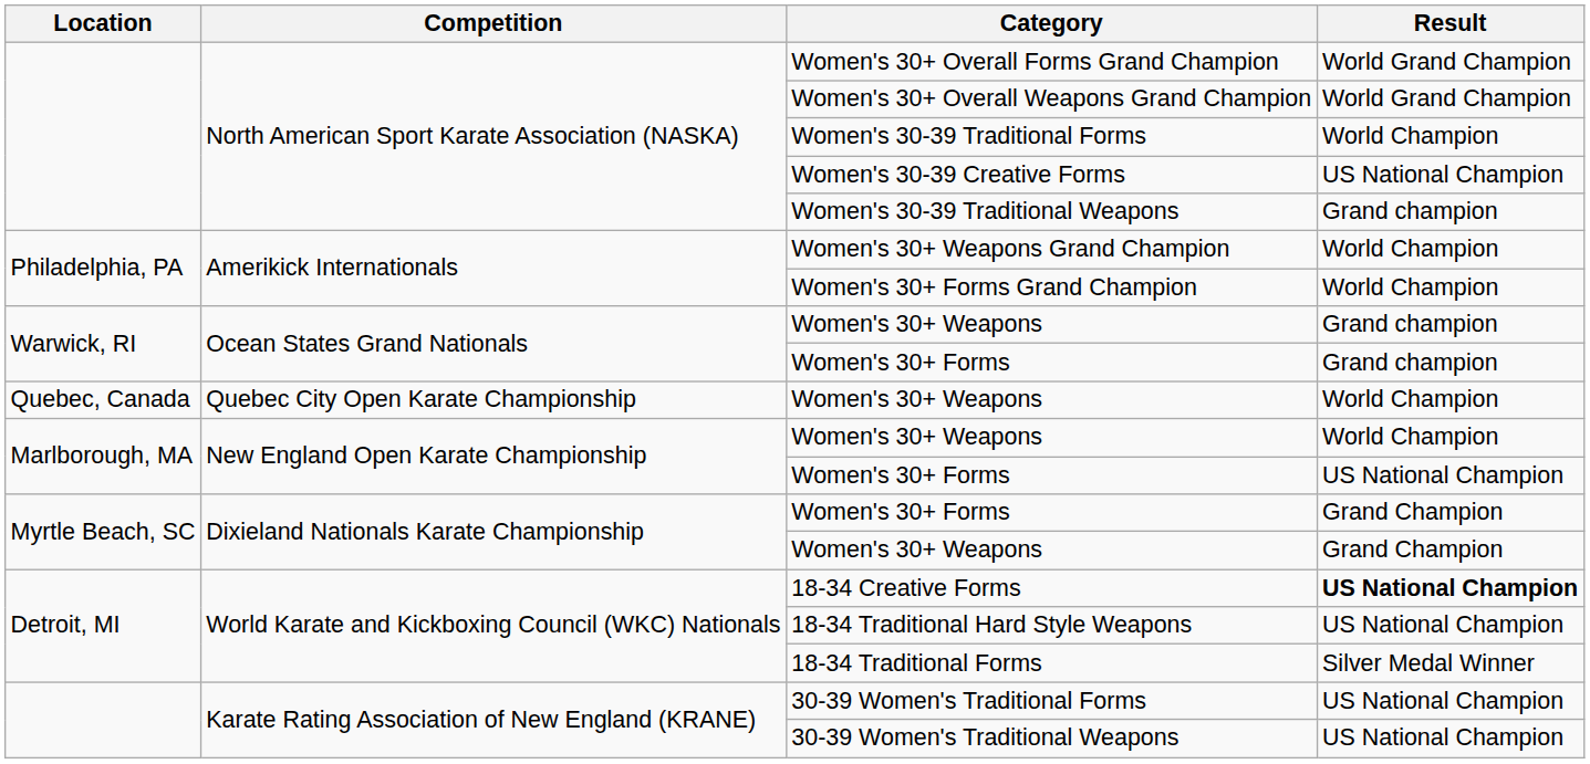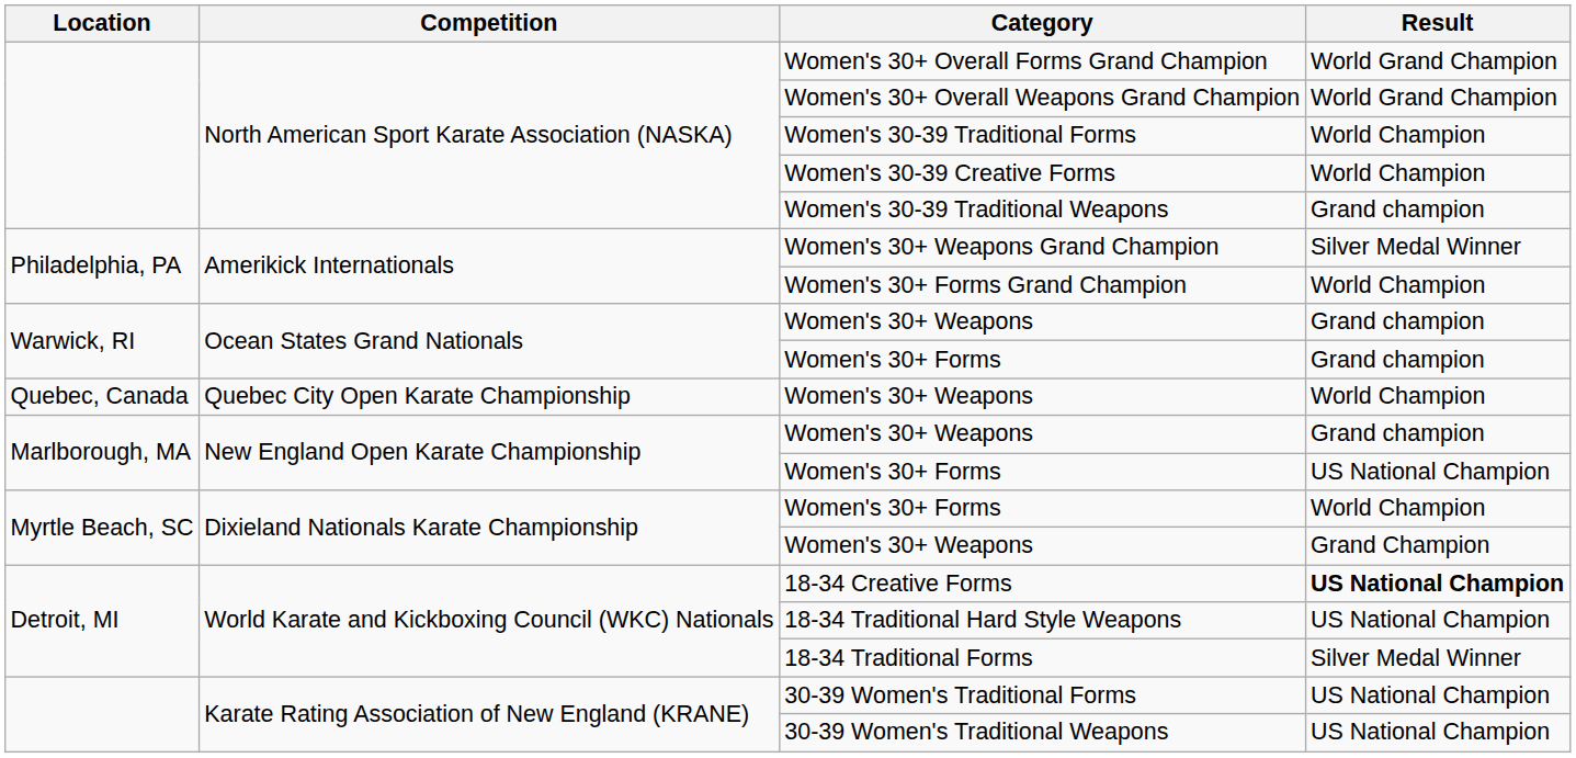 <table class="wikitable sortable">
 <tr>
 <th>Location</th>
 <th>Competition</th>
 <th>Category</th>
 <th>Result</th>
 </tr>
 <tr>
 <td rowspan="5"></td>
 <td rowspan="5">North American Sport Karate Association (NASKA) </td>
 <td>Women's 30+ Overall Forms Grand Champion</td>
 <td>World Grand Champion</td>
 </tr>
 <tr>
 <td>Women's 30+ Overall Weapons Grand Champion</td>
 <td>World Grand Champion</td>
 </tr>
 <tr>
 <td>Women's 30-39 Traditional Forms</td>
 <td>World Champion</td>
 </tr>
 <tr>
 <td>Women's 30-39 Creative Forms</td>
-<td>US National Champion</td>
+<td>World Champion</td>
 </tr>
 <tr>
 <td>Women's 30-39 Traditional Weapons</td>
 <td>Grand champion</td>
 </tr>
 <tr>
 <td rowspan="2">Philadelphia, PA</td>
 <td rowspan="2">Amerikick Internationals</td>
 <td>Women's 30+ Weapons Grand Champion</td>
-<td>World Champion</td>
+<td>Silver Medal Winner</td>
 </tr>
 <tr>
 <td>Women's 30+ Forms Grand Champion</td>
 <td>World Champion</td>
 </tr>
 <tr>
 <td rowspan="2">Warwick, RI</td>
 <td rowspan="2">Ocean States Grand Nationals</td>
 <td>Women's 30+ Weapons</td>
 <td>Grand champion</td>
 </tr>
 <tr>
 <td>Women's 30+ Forms</td>
 <td>Grand champion</td>
 </tr>
 <tr>
 <td>Quebec, Canada</td>
 <td>Quebec City Open Karate Championship</td>
 <td>Women's 30+ Weapons</td>
 <td>World Champion</td>
 </tr>
 <tr>
 <td rowspan="2">Marlborough, MA</td>
 <td rowspan="2">New England Open Karate Championship</td>
 <td>Women's 30+ Weapons</td>
-<td>World Champion</td>
+<td>Grand champion</td>
 </tr>
 <tr>
 <td>Women's 30+ Forms</td>
 <td>US National Champion</td>
 </tr>
 <tr>
 <td rowspan="2">Myrtle Beach, SC</td>
 <td rowspan="2">Dixieland Nationals Karate Championship</td>
 <td>Women's 30+ Forms</td>
-<td>Grand Champion</td>
+<td>World Champion</td>
 </tr>
 <tr>
 <td>Women's 30+ Weapons</td>
 <td>Grand Champion</td>
 </tr>
 <tr>
 <td rowspan="3">Detroit, MI</td>
 <td rowspan="3">World Karate and Kickboxing Council (WKC) Nationals</td>
 <td>18-34 Creative Forms</td>
 <td><strong>US National Champion</strong></td>
 </tr>
 <tr>
 <td>18-34 Traditional Hard Style Weapons</td>
 <td>US National Champion</td>
 </tr>
 <tr>
 <td>18-34 Traditional Forms</td>
 <td>Silver Medal Winner</td>
 </tr>
 <tr>
 <td rowspan="2"></td>
 <td rowspan="2">Karate Rating Association of New England (KRANE)</td>
 <td>30-39 Women's Traditional Forms</td>
 <td>US National Champion</td>
 </tr>
 <tr>
 <td>30-39 Women's Traditional Weapons</td>
 <td>US National Champion</td>
 </tr>
 </table>
